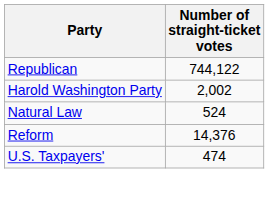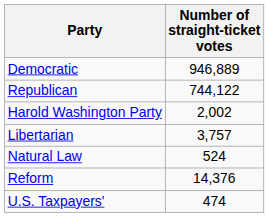 <table class="wikitable">
 <tr>
 <th>Party</th>
 <th>Number of<br>straight-ticket<br>votes</th>
+</tr>
+<tr>
+<td><a href='#'>Democratic</a></td>
+<td style=text-align:center>946,889</td>
 </tr>
 <tr>
 <td><a href='#'>Republican</a></td>
 <td style=text-align:center>744,122</td>
 </tr>
 <tr>
 <td><a href='#'>Harold Washington Party</a></td>
 <td style=text-align:center>2,002</td>
+</tr>
+<tr>
+<td><a href='#'>Libertarian</a></td>
+<td style=text-align:center>3,757</td>
 </tr>
 <tr>
 <td><a href='#'>Natural Law</a></td>
 <td style=text-align:center>524</td>
 </tr>
 <tr>
 <td><a href='#'>Reform</a></td>
 <td style=text-align:center>14,376</td>
 </tr>
 <tr>
 <td><a href='#'>U.S. Taxpayers'</a></td>
 <td style=text-align:center>474</td>
 </tr>
 </table>
